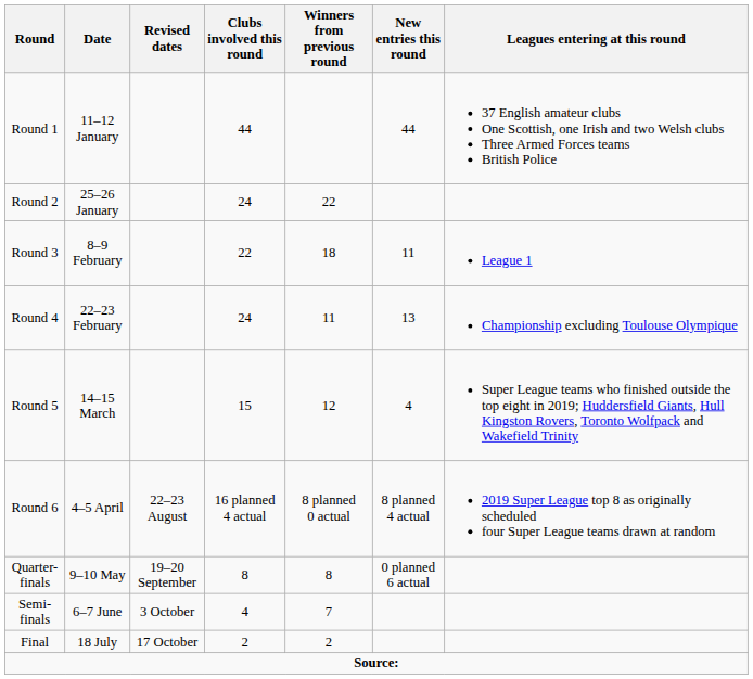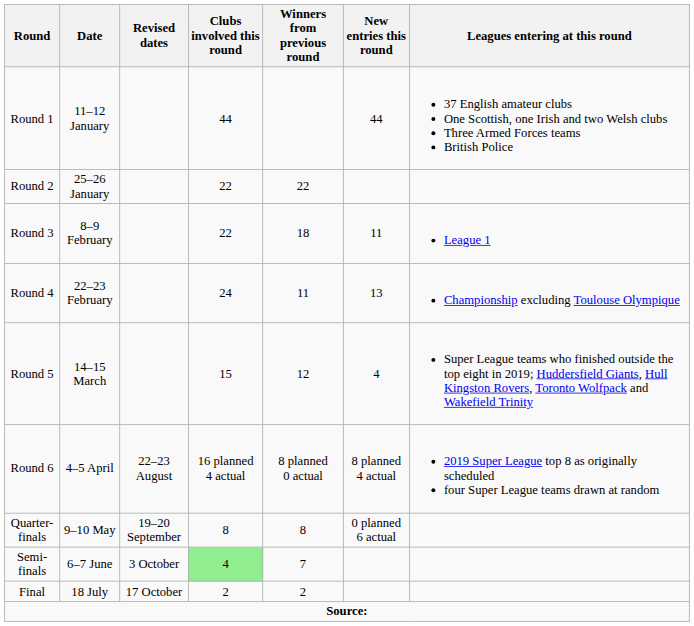 <table class="wikitable" style="text-align:center">
 <tr>
 <th>Round</th>
 <th>Date</th>
 <th>Revised dates</th>
 <th>Clubs involved this round</th>
 <th>Winners from previous round</th>
 <th>New entries this round</th>
 <th>Leagues entering at this round</th>
 </tr>
 <tr>
 <td>Round 1</td>
 <td>11–12 January</td>
 <td></td>
 <td>44</td>
 <td></td>
 <td>44</td>
 <td style="text-align: left;"><br><ul><li>37 English amateur clubs</li><li>One Scottish, one Irish and two Welsh clubs</li><li>Three Armed Forces teams</li><li>British Police</li></ul></td>
 </tr>
 <tr>
 <td>Round 2</td>
 <td>25–26 January</td>
 <td></td>
-<td>24</td>
+<td>22</td>
 <td>22</td>
 <td></td>
 <td></td>
 </tr>
 <tr>
 <td>Round 3</td>
 <td>8–9 February</td>
 <td></td>
 <td>22</td>
 <td>18</td>
 <td>11</td>
 <td style="text-align: left;"><br><ul><li><a href='#'>League 1</a></li></ul></td>
 </tr>
 <tr>
 <td>Round 4</td>
 <td>22–23 February</td>
 <td></td>
 <td>24</td>
 <td>11</td>
 <td>13</td>
 <td style="text-align: left;"><br><ul><li><a href='#'>Championship</a> excluding <a href='#'>Toulouse Olympique</a></li></ul></td>
 </tr>
 <tr>
 <td>Round 5</td>
 <td>14–15 March</td>
 <td></td>
 <td>15</td>
 <td>12</td>
 <td>4</td>
 <td style="text-align: left;"><br><ul><li>Super League teams who finished outside the top eight in 2019; <a href='#'>Huddersfield Giants</a>, <a href='#'>Hull Kingston Rovers</a>, <a href='#'>Toronto Wolfpack</a> and <a href='#'>Wakefield Trinity</a></li></ul></td>
 </tr>
 <tr>
 <td>Round 6</td>
 <td>4–5 April</td>
 <td>22–23 August</td>
 <td>16 planned<br>4 actual</td>
 <td>8 planned<br>0 actual</td>
 <td>8 planned<br>4 actual</td>
 <td style="text-align: left;"><br><ul><li><a href='#'>2019 Super League</a> top 8 as originally scheduled</li><li>four Super League teams drawn at random</li></ul></td>
 </tr>
 <tr>
 <td>Quarter-finals</td>
 <td>9–10 May</td>
 <td>19–20 September</td>
 <td>8</td>
 <td>8</td>
 <td>0 planned<br>6 actual</td>
 <td></td>
 </tr>
 <tr>
 <td>Semi-finals</td>
 <td>6–7 June</td>
 <td>3 October</td>
-<td>4</td>
+<td style="background: lightgreen;">4</td>
 <td>7</td>
 <td></td>
 <td></td>
 </tr>
 <tr>
 <td>Final</td>
 <td>18 July</td>
 <td>17 October</td>
 <td>2</td>
 <td>2</td>
 <td></td>
 <td></td>
 </tr>
 <tr>
 <td colspan=7 style="text-align: center;"><strong>Source:</strong></td>
 </tr>
 </table>
